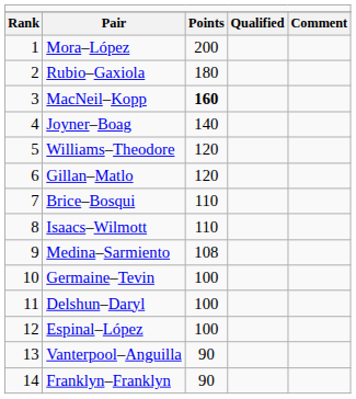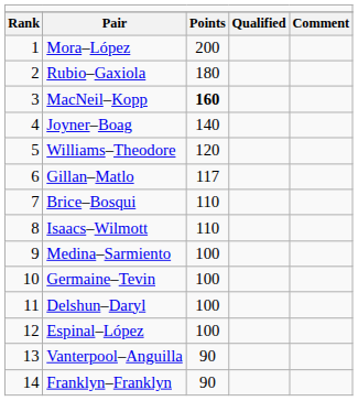 <table class="wikitable">
 <tr>
 <td colspan=5 align="center"></td>
 </tr>
 <tr>
 </tr>
 <tr style="font-size:10pt;font-weight:bold">
 <th>Rank</th>
 <th>Pair</th>
 <th>Points</th>
 <th>Qualified</th>
 <th>Comment</th>
 </tr>
 <tr>
 <td align=right>1</td>
 <td> <a href='#'>Mora</a>–<a href='#'>López</a></td>
 <td align=center>200</td>
 <td></td>
 <td></td>
 </tr>
 <tr>
 <td align=right>2</td>
 <td> <a href='#'>Rubio</a>–<a href='#'>Gaxiola</a></td>
 <td align=center>180</td>
 <td></td>
 <td></td>
 </tr>
 <tr>
 <td align=right>3</td>
 <td> <a href='#'>MacNeil</a>–<a href='#'>Kopp</a></td>
 <td align=center><strong>160</strong></td>
 <td></td>
 <td></td>
 </tr>
 <tr>
 <td align=right>4</td>
 <td> <a href='#'>Joyner</a>–<a href='#'>Boag</a></td>
 <td align=center>140</td>
 <td></td>
 <td></td>
 </tr>
 <tr>
 <td align=right>5</td>
 <td> <a href='#'>Williams</a>–<a href='#'>Theodore</a></td>
 <td align=center>120</td>
 <td></td>
 <td></td>
 </tr>
 <tr>
 <td align=right>6</td>
 <td> <a href='#'>Gillan</a>–<a href='#'>Matlo</a></td>
-<td align=center>120</td>
+<td align=center>117</td>
 <td></td>
 <td></td>
 </tr>
 <tr>
 <td align=right>7</td>
 <td> <a href='#'>Brice</a>–<a href='#'>Bosqui</a></td>
 <td align=center>110</td>
 <td></td>
 <td></td>
 </tr>
 <tr>
 <td align=right>8</td>
 <td> <a href='#'>Isaacs</a>–<a href='#'>Wilmott</a></td>
 <td align=center>110</td>
 <td></td>
 <td></td>
 </tr>
 <tr>
 <td align=right>9</td>
 <td> <a href='#'>Medina</a>–<a href='#'>Sarmiento</a></td>
-<td align=center>108</td>
+<td align=center>100</td>
 <td></td>
 <td></td>
 </tr>
 <tr>
 <td align=right>10</td>
 <td> <a href='#'>Germaine</a>–<a href='#'>Tevin</a></td>
 <td align=center>100</td>
 <td></td>
 <td></td>
 </tr>
 <tr>
 <td align=right>11</td>
 <td> <a href='#'>Delshun</a>–<a href='#'>Daryl</a></td>
 <td align=center>100</td>
 <td></td>
 <td></td>
 </tr>
 <tr>
 <td align=right>12</td>
 <td> <a href='#'>Espinal</a>–<a href='#'>López</a></td>
 <td align=center>100</td>
 <td></td>
 <td></td>
 </tr>
 <tr>
 <td align=right>13</td>
 <td> <a href='#'>Vanterpool</a>–<a href='#'>Anguilla</a></td>
 <td align=center>90</td>
 <td></td>
 <td></td>
 </tr>
 <tr>
 <td align=right>14</td>
 <td> <a href='#'>Franklyn</a>–<a href='#'>Franklyn</a></td>
 <td align=center>90</td>
 <td></td>
 <td></td>
 </tr>
 </table>
